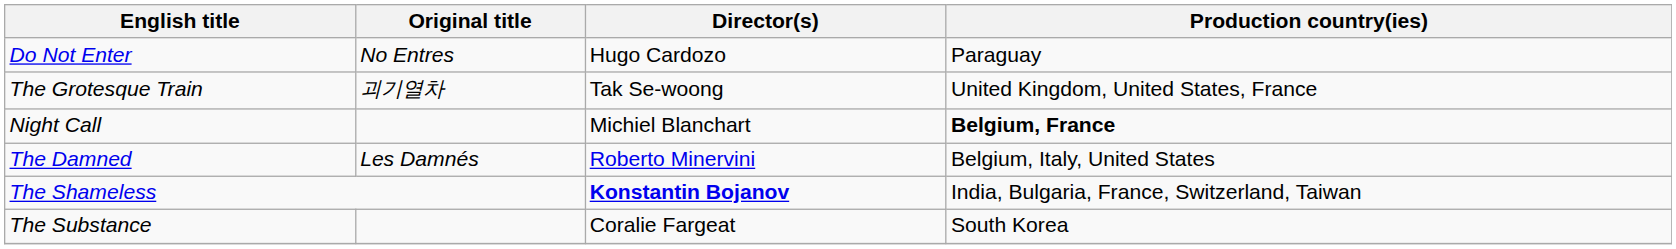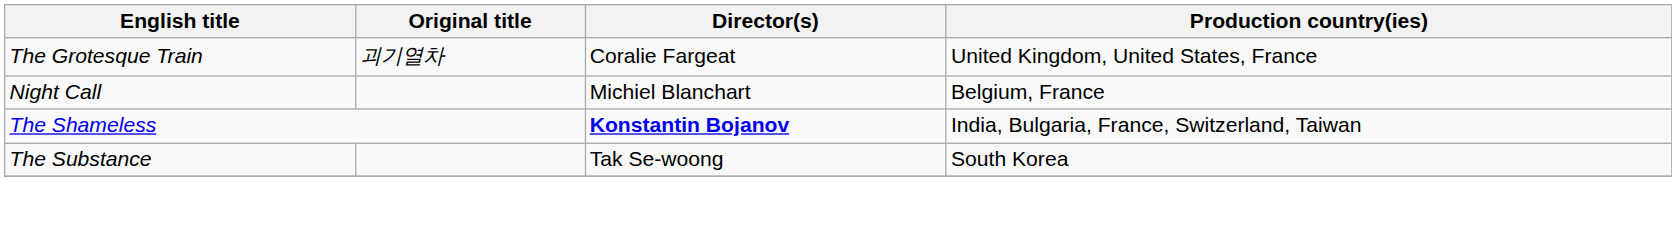 <table class="sortable wikitable" style="width:100%; margin-bottom:4px" cellpadding="5">
 <tr>
 <th scope="col">English title</th>
 <th scope="col">Original title</th>
 <th scope="col">Director(s)</th>
 <th scope="col">Production country(ies)</th>
 </tr>
 <tr>
-<td><em><a href='#'>Do Not Enter</a></em></td>
-<td><em>No Entres</em></td>
-<td>Hugo Cardozo</td>
-<td>Paraguay</td>
-</tr>
-<tr>
 <td><em>The Grotesque Train</em></td>
 <td><em>괴기열차</em></td>
-<td>Tak Se-woong</td>
+<td>Coralie Fargeat</td>
 <td>United Kingdom, United States, France</td>
 </tr>
 <tr>
 <td><em>Night Call</em></td>
 <td></td>
 <td>Michiel Blanchart</td>
-<td><strong>Belgium, France</strong></td>
-</tr>
-<tr>
-<td><em><a href='#'>The Damned</a></em></td>
-<td><em>Les Damnés</em></td>
-<td><a href='#'>Roberto Minervini</a></td>
-<td>Belgium, Italy, United States</td>
+<td>Belgium, France</td>
 </tr>
 <tr>
 <td colspan="2"><em><a href='#'>The Shameless</a></em></td>
 <td><strong><a href='#'>Konstantin Bojanov</a></strong></td>
 <td>India, Bulgaria, France, Switzerland, Taiwan</td>
 </tr>
 <tr>
 <td><em>The Substance</em></td>
 <td></td>
-<td>Coralie Fargeat</td>
+<td>Tak Se-woong</td>
 <td>South Korea</td>
 </tr>
 <tr>
 </tr>
 </table>
